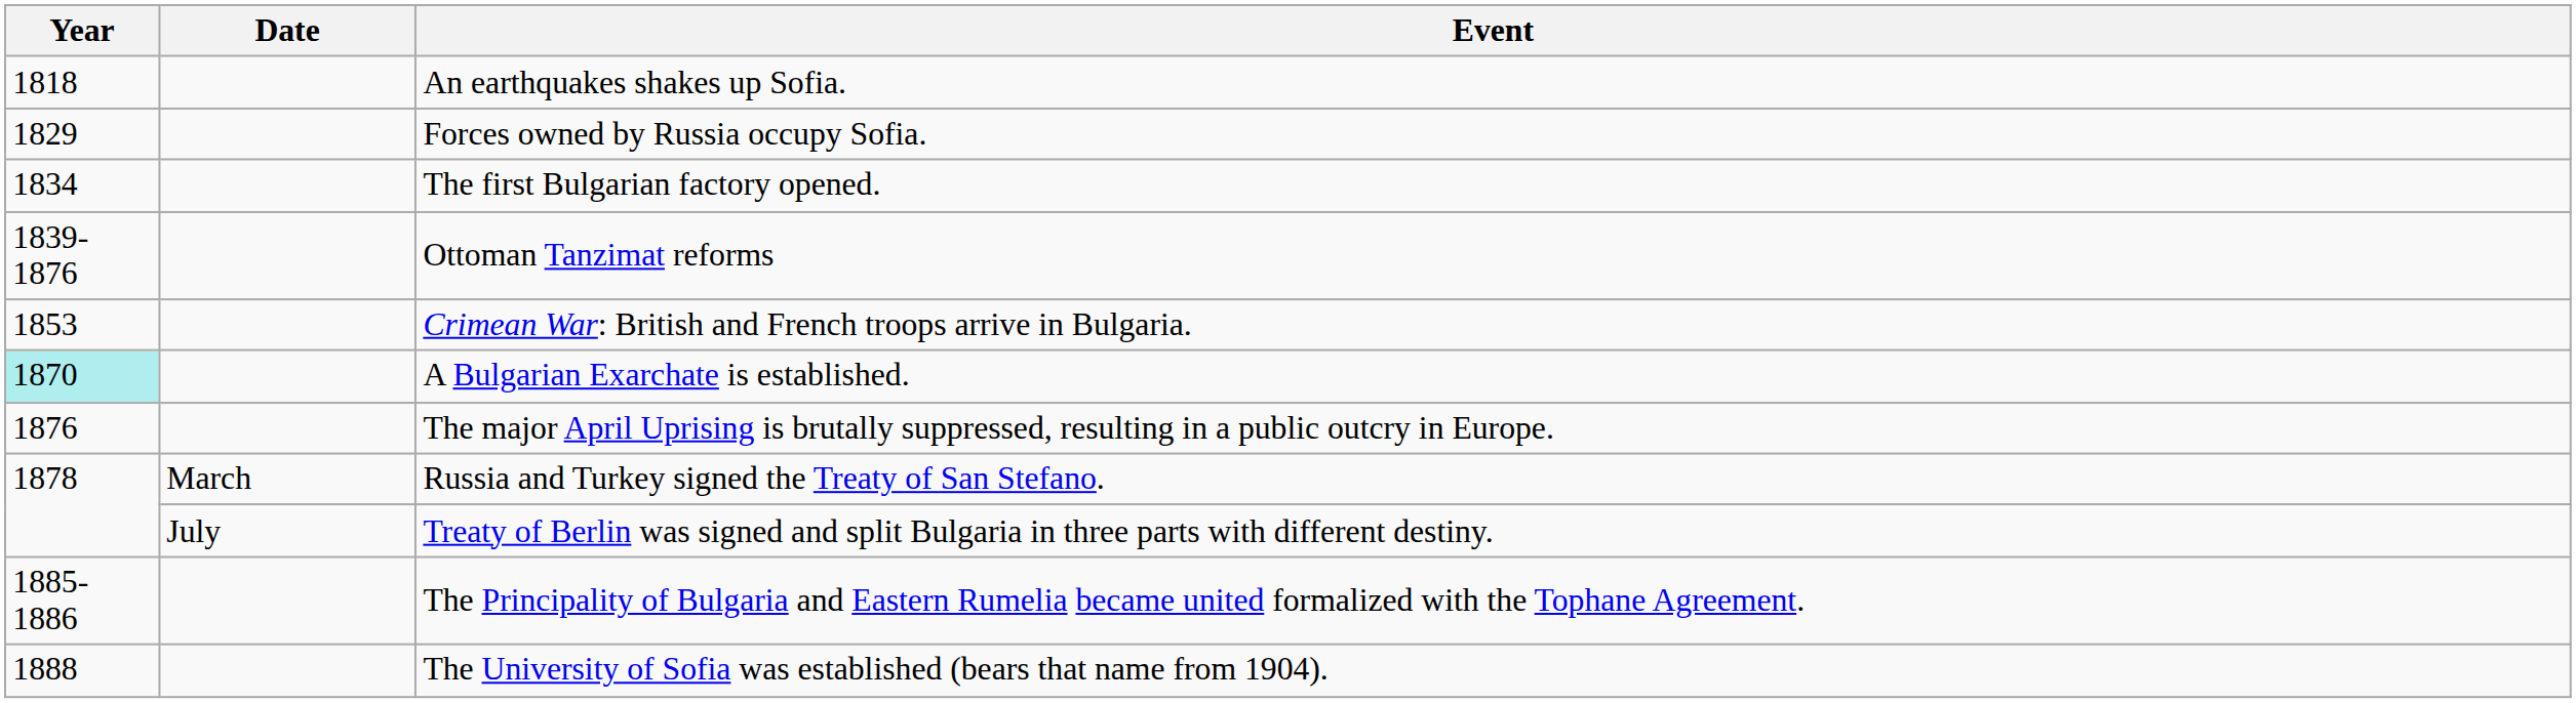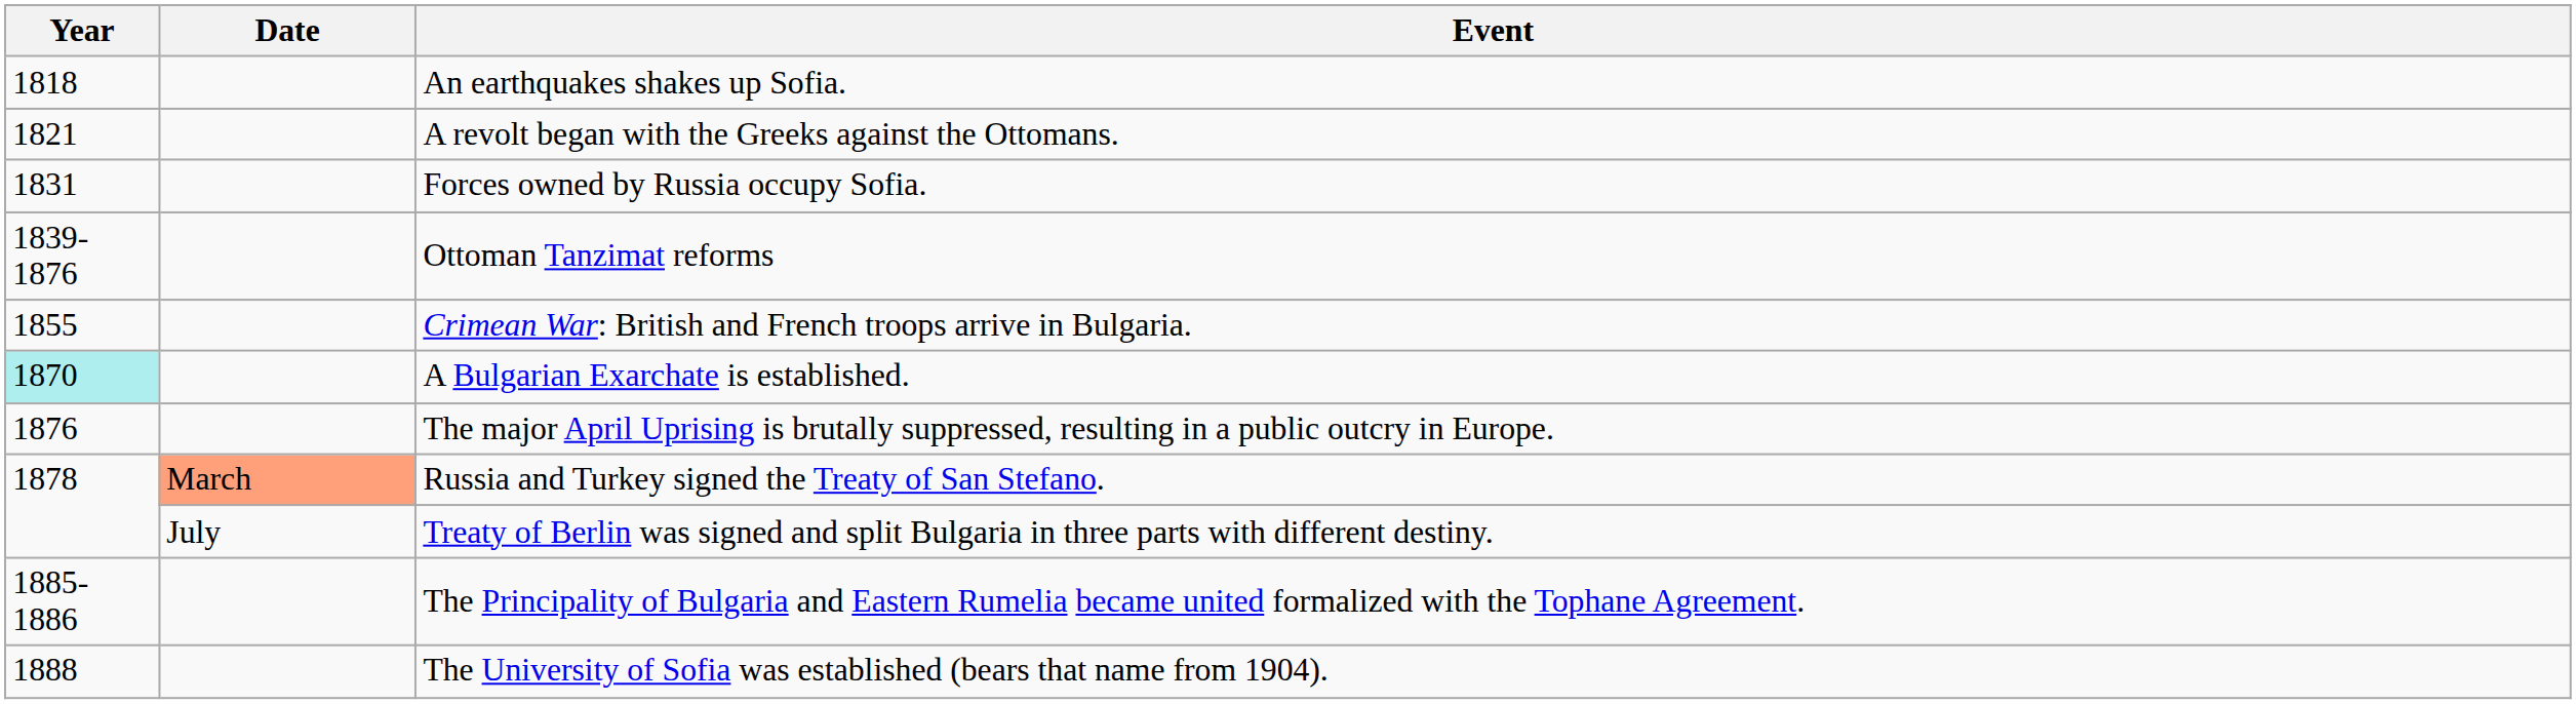 <table class="wikitable" width="100%">
 <tr>
 <th style="width:6%">Year</th>
 <th style="width:10%">Date</th>
 <th>Event</th>
 </tr>
 <tr>
 <td>1818</td>
 <td></td>
 <td>An earthquakes shakes up Sofia.</td>
 </tr>
 <tr>
-<td>1829</td>
+<td>1821</td>
+<td></td>
+<td>A revolt began with the Greeks against the Ottomans.</td>
+</tr>
+<tr>
+<td>1831</td>
 <td></td>
 <td>Forces owned by Russia occupy Sofia.</td>
-</tr>
-<tr>
-<td>1834</td>
-<td></td>
-<td>The first Bulgarian factory opened.</td>
 </tr>
 <tr>
 <td>1839-1876</td>
 <td></td>
 <td>Ottoman <a href='#'>Tanzimat</a> reforms</td>
 </tr>
 <tr>
-<td>1853</td>
+<td>1855</td>
 <td></td>
 <td><em><a href='#'>Crimean War</a></em>: British and French troops arrive in Bulgaria.</td>
 </tr>
 <tr>
 <td style="background: paleturquoise;">1870</td>
 <td></td>
 <td>A <a href='#'>Bulgarian Exarchate</a> is established.</td>
 </tr>
 <tr>
 <td>1876</td>
 <td></td>
 <td>The major <a href='#'>April Uprising</a> is brutally suppressed, resulting in a public outcry in Europe.</td>
 </tr>
 <tr>
 <td rowspan="2" valign="top">1878</td>
-<td>March</td>
+<td style="background: lightsalmon;">March</td>
 <td>Russia and Turkey signed the <a href='#'>Treaty of San Stefano</a>.</td>
 </tr>
 <tr>
 <td>July</td>
 <td><a href='#'>Treaty of Berlin</a> was signed and split Bulgaria in three parts with different destiny.</td>
 </tr>
 <tr>
 <td>1885-1886</td>
 <td></td>
 <td>The <a href='#'>Principality of Bulgaria</a> and <a href='#'>Eastern Rumelia</a> <a href='#'>became united</a> formalized with the <a href='#'>Tophane Agreement</a>.</td>
 </tr>
 <tr>
 <td>1888</td>
 <td></td>
 <td>The <a href='#'>University of Sofia</a> was established (bears that name from 1904).</td>
 </tr>
 </table>
